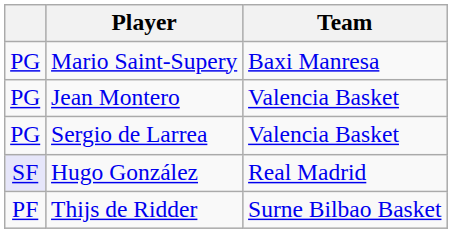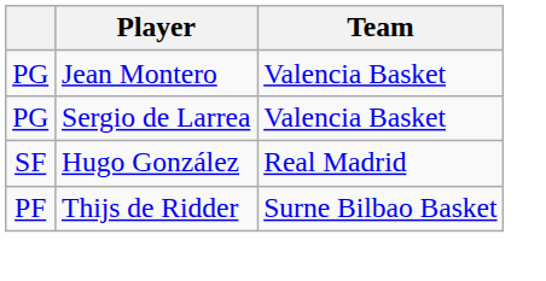 <table class="wikitable">
 <tr>
 <th style="text-align:center;"></th>
 <th style="text-align:center;">Player</th>
 <th style="text-align:center;">Team</th>
-</tr>
-<tr>
-<td style="text-align:center;"><a href='#'>PG</a></td>
-<td> <a href='#'>Mario Saint-Supery</a></td>
-<td><a href='#'>Baxi Manresa</a></td>
 </tr>
 <tr>
 <td style="text-align:center;"><a href='#'>PG</a></td>
 <td> <a href='#'>Jean Montero</a></td>
 <td><a href='#'>Valencia Basket</a></td>
 </tr>
 <tr>
 <td style="text-align:center;"><a href='#'>PG</a></td>
 <td> <a href='#'>Sergio de Larrea</a></td>
 <td><a href='#'>Valencia Basket</a></td>
 </tr>
 <tr>
-<td style="background: lavender; text-align:center;"><a href='#'>SF</a></td>
+<td style="text-align:center;"><a href='#'>SF</a></td>
 <td> <a href='#'>Hugo González</a></td>
 <td><a href='#'>Real Madrid</a></td>
 </tr>
 <tr>
 <td style="text-align:center;"><a href='#'>PF</a></td>
 <td> <a href='#'>Thijs de Ridder</a></td>
 <td><a href='#'>Surne Bilbao Basket</a></td>
 </tr>
 </table>
